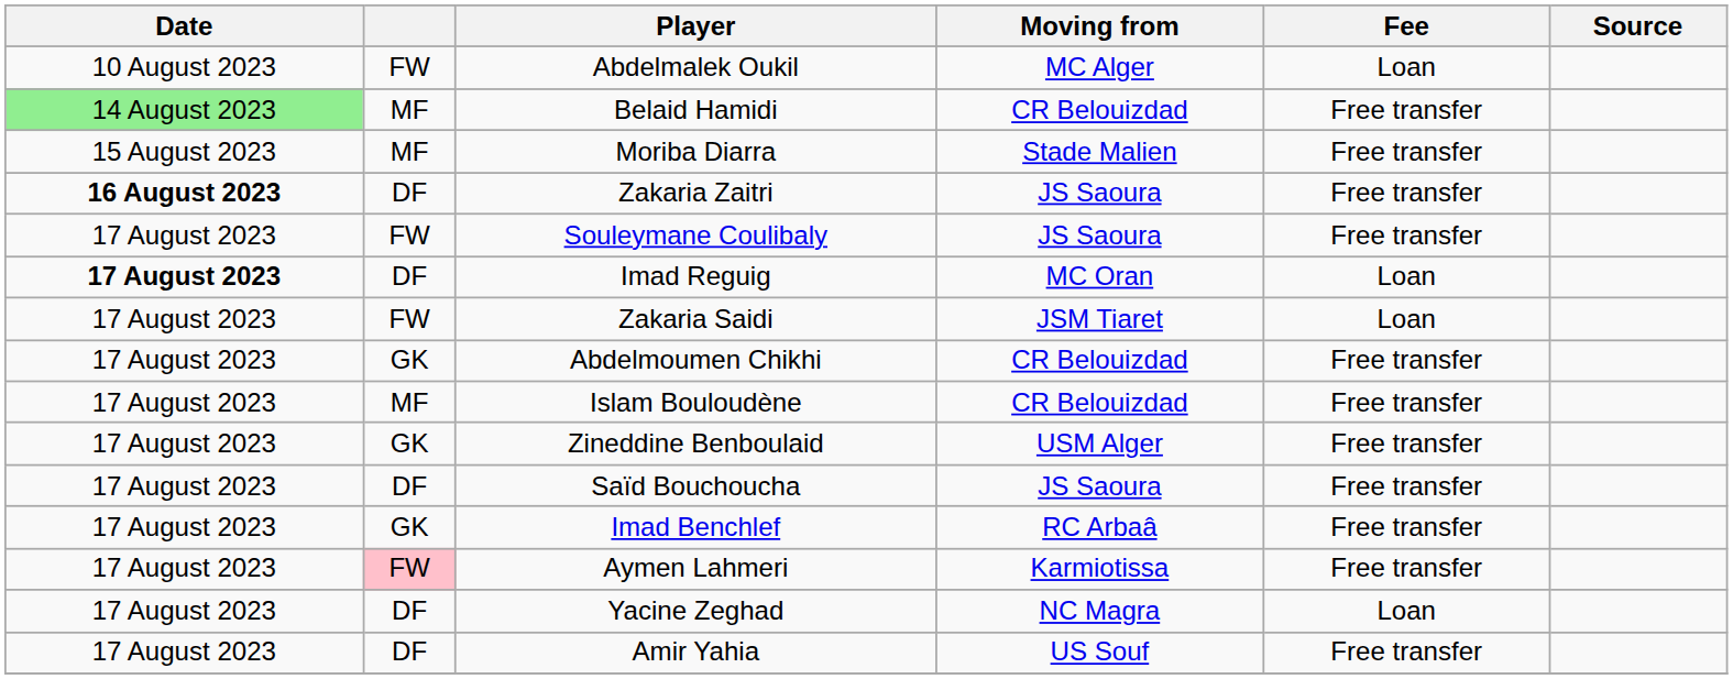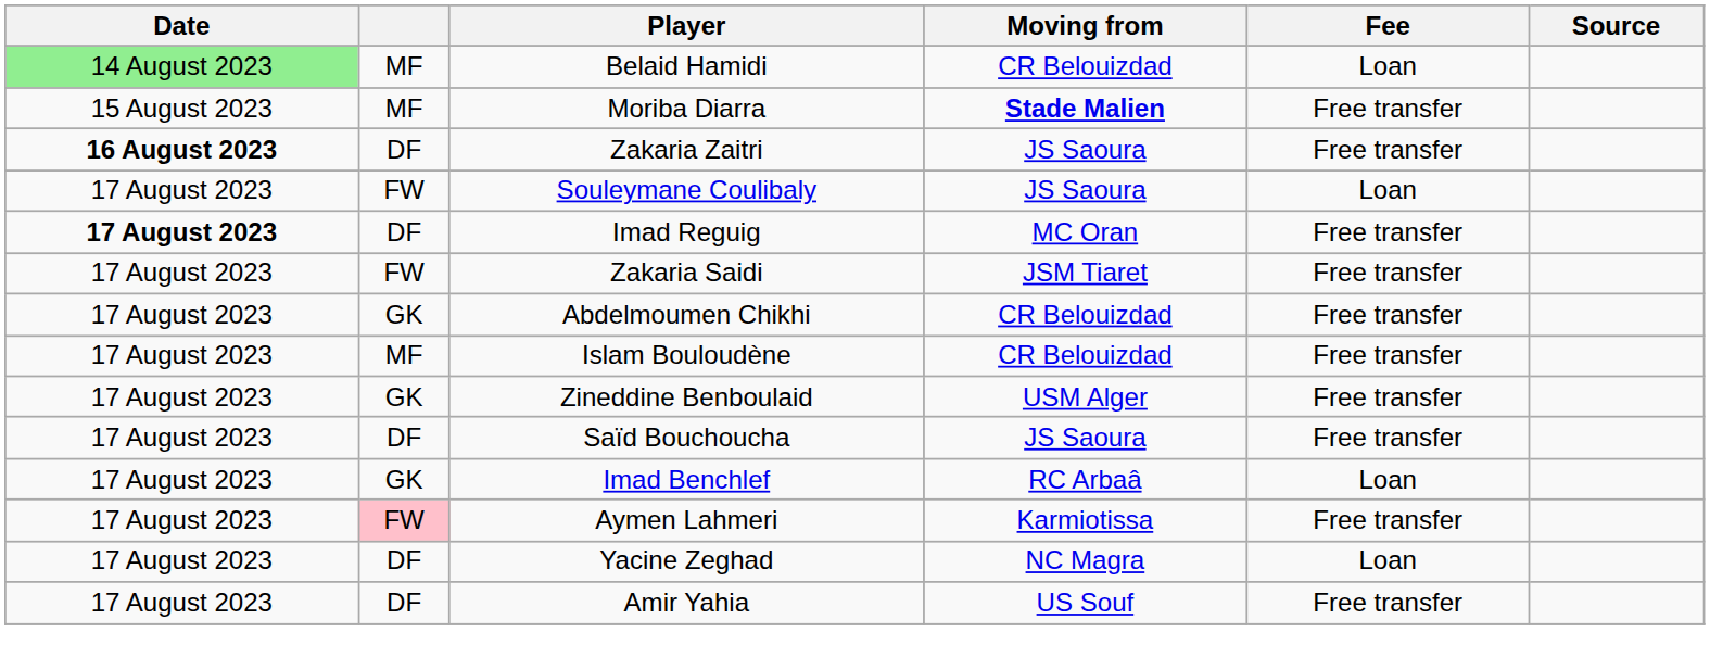 <table class="wikitable sortable" style="width:70%; text-align:center; font-size:85%; text-align:centre;">
 <tr>
 <th>Date</th>
 <th></th>
 <th>Player</th>
 <th>Moving from</th>
 <th>Fee</th>
 <th>Source</th>
 </tr>
 <tr>
-<td>10 August 2023</td>
-<td>FW</td>
-<td> Abdelmalek Oukil</td>
-<td><a href='#'>MC Alger</a></td>
-<td>Loan</td>
-<td></td>
-</tr>
-<tr>
 <td style="background: lightgreen;">14 August 2023</td>
 <td>MF</td>
 <td> Belaid Hamidi</td>
 <td><a href='#'>CR Belouizdad</a></td>
-<td>Free transfer</td>
+<td>Loan</td>
 <td></td>
 </tr>
 <tr>
 <td>15 August 2023</td>
 <td>MF</td>
 <td> Moriba Diarra</td>
-<td> <a href='#'>Stade Malien</a></td>
+<td><strong> <a href='#'>Stade Malien</a></strong></td>
 <td>Free transfer</td>
 <td></td>
 </tr>
 <tr>
 <td><strong>16 August 2023</strong></td>
 <td>DF</td>
 <td> Zakaria Zaitri</td>
 <td><a href='#'>JS Saoura</a></td>
 <td>Free transfer</td>
 <td></td>
 </tr>
 <tr>
 <td>17 August 2023</td>
 <td>FW</td>
 <td> <a href='#'>Souleymane Coulibaly</a></td>
 <td><a href='#'>JS Saoura</a></td>
-<td>Free transfer</td>
+<td>Loan</td>
 <td></td>
 </tr>
 <tr>
 <td><strong>17 August 2023</strong></td>
 <td>DF</td>
 <td> Imad Reguig</td>
 <td><a href='#'>MC Oran</a></td>
-<td>Loan</td>
+<td>Free transfer</td>
 <td></td>
 </tr>
 <tr>
 <td>17 August 2023</td>
 <td>FW</td>
 <td> Zakaria Saidi</td>
 <td><a href='#'>JSM Tiaret</a></td>
-<td>Loan</td>
+<td>Free transfer</td>
 <td></td>
 </tr>
 <tr>
 <td>17 August 2023</td>
 <td>GK</td>
 <td> Abdelmoumen Chikhi</td>
 <td><a href='#'>CR Belouizdad</a></td>
 <td>Free transfer</td>
 <td></td>
 </tr>
 <tr>
 <td>17 August 2023</td>
 <td>MF</td>
 <td> Islam Bouloudène</td>
 <td><a href='#'>CR Belouizdad</a></td>
 <td>Free transfer</td>
 <td></td>
 </tr>
 <tr>
 <td>17 August 2023</td>
 <td>GK</td>
 <td> Zineddine Benboulaid</td>
 <td><a href='#'>USM Alger</a></td>
 <td>Free transfer</td>
 <td></td>
 </tr>
 <tr>
 <td>17 August 2023</td>
 <td>DF</td>
 <td> Saïd Bouchoucha</td>
 <td><a href='#'>JS Saoura</a></td>
 <td>Free transfer</td>
 <td></td>
 </tr>
 <tr>
 <td>17 August 2023</td>
 <td>GK</td>
 <td> <a href='#'>Imad Benchlef</a></td>
 <td><a href='#'>RC Arbaâ</a></td>
-<td>Free transfer</td>
+<td>Loan</td>
 <td></td>
 </tr>
 <tr>
 <td>17 August 2023</td>
 <td style="background: pink;">FW</td>
 <td> Aymen Lahmeri</td>
 <td> <a href='#'>Karmiotissa</a></td>
 <td>Free transfer</td>
 <td></td>
 </tr>
 <tr>
 <td>17 August 2023</td>
 <td>DF</td>
 <td> Yacine Zeghad</td>
 <td><a href='#'>NC Magra</a></td>
 <td>Loan</td>
 <td></td>
 </tr>
 <tr>
 <td>17 August 2023</td>
 <td>DF</td>
 <td> Amir Yahia</td>
 <td><a href='#'>US Souf</a></td>
 <td>Free transfer</td>
 <td></td>
 </tr>
 <tr>
 </tr>
 </table>
